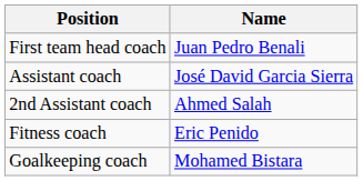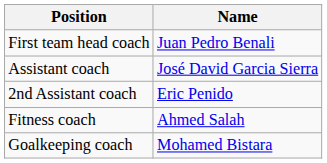 <table class="wikitable" style="text-align:center">
 <tr>
 <th>Position</th>
 <th>Name</th>
 </tr>
 <tr>
 <td style="text-align:left;">First team head coach</td>
 <td style="text-align:left;"> <a href='#'>Juan Pedro Benali</a> </td>
 </tr>
 <tr>
 <td style="text-align:left;">Assistant coach</td>
 <td style="text-align:left;"> <a href='#'>José David Garcia Sierra</a> </td>
 </tr>
 <tr>
 <td style="text-align:left;">2nd Assistant coach</td>
-<td style="text-align:left;"> <a href='#'>Ahmed Salah</a></td>
+<td style="text-align:left;"> <a href='#'>Eric Penido</a></td>
 </tr>
 <tr>
 <td style="text-align:left;">Fitness coach</td>
-<td style="text-align:left;"> <a href='#'>Eric Penido</a></td>
+<td style="text-align:left;"> <a href='#'>Ahmed Salah</a></td>
 </tr>
 <tr>
 <td style="text-align:left;">Goalkeeping coach</td>
 <td style="text-align:left;"> <a href='#'>Mohamed Bistara</a></td>
 </tr>
 </table>
